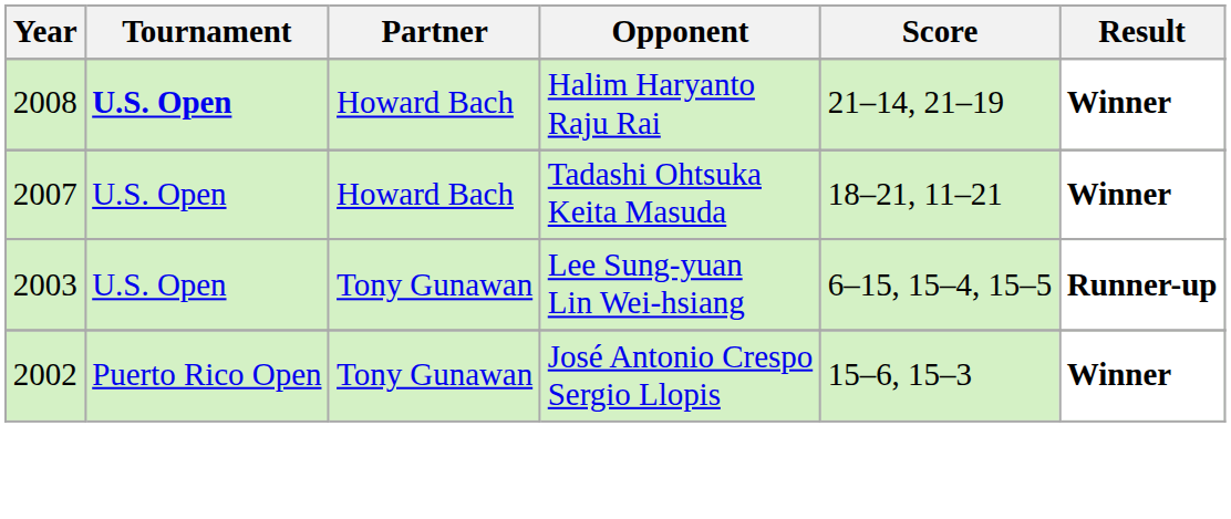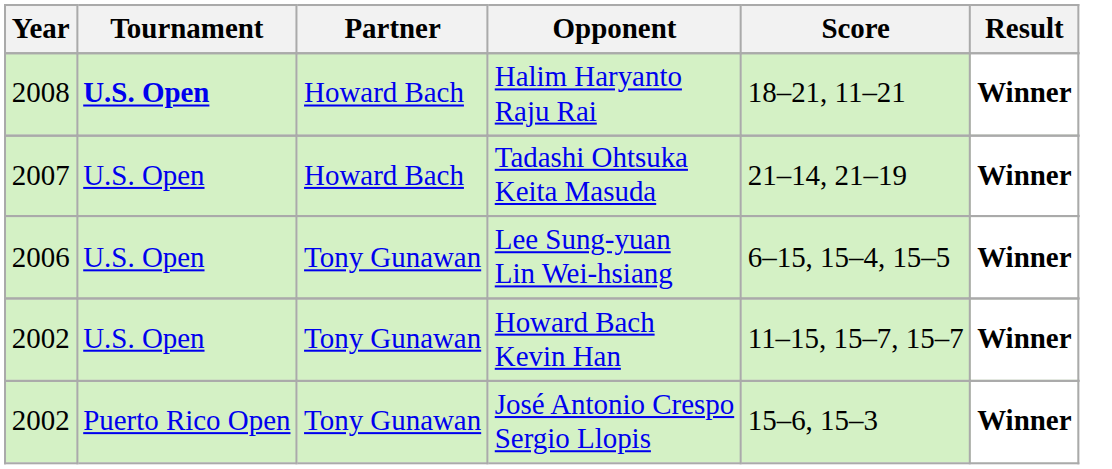 <table class="sortable wikitable" style="font-size: 90%;">
 <tr>
 <th>Year</th>
 <th>Tournament</th>
 <th>Partner</th>
 <th>Opponent</th>
 <th>Score</th>
 <th>Result</th>
 </tr>
 <tr>
 </tr>
 <tr style="background:#D4F1C5">
 <td align="center">2008</td>
 <td align="left"><strong><a href='#'>U.S. Open</a></strong></td>
 <td align="left"> <a href='#'>Howard Bach</a></td>
 <td align="left"> <a href='#'>Halim Haryanto</a><br> <a href='#'>Raju Rai</a></td>
-<td align="left">21–14, 21–19</td>
+<td align="left">18–21, 11–21</td>
 <td style="text-align:left; background:white"> <strong>Winner</strong></td>
 </tr>
 <tr>
 </tr>
 <tr style="background:#D4F1C5">
 <td align="center">2007</td>
 <td align="left"><a href='#'>U.S. Open</a></td>
 <td align="left"> <a href='#'>Howard Bach</a></td>
 <td align="left"> <a href='#'>Tadashi Ohtsuka</a><br> <a href='#'>Keita Masuda</a></td>
-<td align="left">18–21, 11–21</td>
+<td align="left">21–14, 21–19</td>
 <td style="text-align:left; background:white"> <strong>Winner</strong></td>
 </tr>
 <tr>
 </tr>
 <tr style="background:#D4F1C5">
-<td align="center">2003</td>
+<td align="center">2006</td>
 <td align="left"><a href='#'>U.S. Open</a></td>
 <td align="left"> <a href='#'>Tony Gunawan</a></td>
 <td align="left"> <a href='#'>Lee Sung-yuan</a><br> <a href='#'>Lin Wei-hsiang</a></td>
 <td align="left">6–15, 15–4, 15–5</td>
-<td style="text-align:left; background:white"> <strong>Runner-up</strong></td>
+<td style="text-align:left; background:white"> <strong>Winner</strong></td>
 </tr>
 <tr>
+</tr>
+<tr style="background:#D4F1C5">
+<td align="center">2002</td>
+<td align="left"><a href='#'>U.S. Open</a></td>
+<td align="left"> <a href='#'>Tony Gunawan</a></td>
+<td align="left"> <a href='#'>Howard Bach</a><br> <a href='#'>Kevin Han</a></td>
+<td align="left">11–15, 15–7, 15–7</td>
+<td style="text-align:left; background:white"> <strong>Winner</strong></td>
 </tr>
 <tr>
 </tr>
 <tr style="background:#D4F1C5">
 <td align="center">2002</td>
 <td align="left"><a href='#'>Puerto Rico Open</a></td>
 <td align="left"> <a href='#'>Tony Gunawan</a></td>
 <td align="left"> <a href='#'>José Antonio Crespo</a><br> <a href='#'>Sergio Llopis</a></td>
 <td align="left">15–6, 15–3</td>
 <td style="text-align:left; background:white"> <strong>Winner</strong></td>
 </tr>
 </table>
